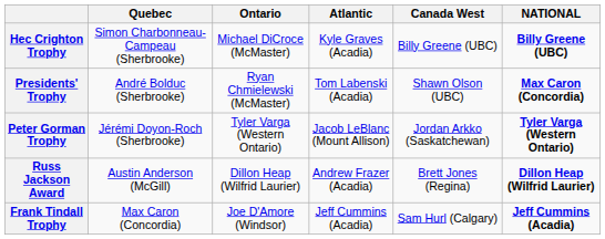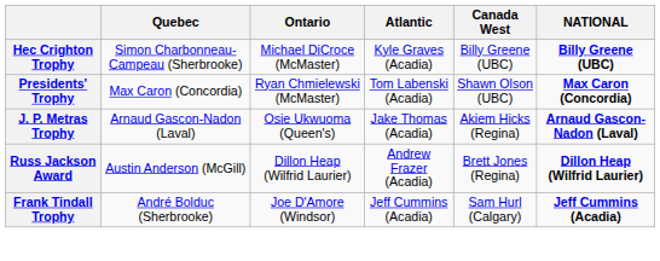 <table class="wikitable" style="text-align: center; width: 815px; height: 250px;">
 <tr>
 <th scope="col"></th>
 <th scope="col">Quebec</th>
 <th scope="col">Ontario</th>
 <th scope="col">Atlantic</th>
 <th scope="col">Canada West</th>
 <th scope="col">NATIONAL</th>
 </tr>
 <tr>
 <th scope="row"><a href='#'>Hec Crighton Trophy</a></th>
 <td><a href='#'>Simon Charbonneau-Campeau</a> (Sherbrooke)</td>
 <td><a href='#'>Michael DiCroce</a> (McMaster)</td>
 <td><a href='#'>Kyle Graves</a> (Acadia)</td>
 <td><a href='#'>Billy Greene</a> (UBC)</td>
 <td><strong><a href='#'>Billy Greene</a> (UBC)</strong></td>
 </tr>
 <tr>
 <th scope="row"><a href='#'>Presidents' Trophy</a></th>
-<td><a href='#'>André Bolduc</a> (Sherbrooke)</td>
+<td><a href='#'>Max Caron</a> (Concordia)</td>
 <td><a href='#'>Ryan Chmielewski</a> (McMaster)</td>
 <td><a href='#'>Tom Labenski</a> (Acadia)</td>
 <td><a href='#'>Shawn Olson</a> (UBC)</td>
 <td><strong><a href='#'>Max Caron</a> (Concordia)</strong></td>
 </tr>
 <tr>
-<th scope="row"><a href='#'>Peter Gorman Trophy</a></th>
-<td><a href='#'>Jérémi Doyon-Roch</a> (Sherbrooke)</td>
-<td><a href='#'>Tyler Varga</a> (Western Ontario)</td>
-<td><a href='#'>Jacob LeBlanc</a> (Mount Allison)</td>
-<td><a href='#'>Jordan Arkko</a> (Saskatchewan)</td>
-<td><strong><a href='#'>Tyler Varga</a> (Western Ontario)</strong></td>
+<th scope="row"><a href='#'>J. P. Metras Trophy</a></th>
+<td><a href='#'>Arnaud Gascon-Nadon</a> (Laval)</td>
+<td><a href='#'>Osie Ukwuoma</a> (Queen's)</td>
+<td><a href='#'>Jake Thomas</a> (Acadia)</td>
+<td><a href='#'>Akiem Hicks</a> (Regina)</td>
+<td><strong><a href='#'>Arnaud Gascon-Nadon</a> (Laval)</strong></td>
 </tr>
 <tr>
 <th scope="row"><a href='#'>Russ Jackson Award</a></th>
 <td><a href='#'>Austin Anderson</a> (McGill)</td>
 <td><a href='#'>Dillon Heap</a> (Wilfrid Laurier)</td>
 <td><a href='#'>Andrew Frazer</a> (Acadia)</td>
 <td><a href='#'>Brett Jones</a> (Regina)</td>
 <td><strong><a href='#'>Dillon Heap</a> (Wilfrid Laurier)</strong></td>
 </tr>
 <tr>
 <th scope="row"><a href='#'>Frank Tindall Trophy</a></th>
-<td><a href='#'>Max Caron</a> (Concordia)</td>
+<td><a href='#'>André Bolduc</a> (Sherbrooke)</td>
 <td><a href='#'>Joe D'Amore</a> (Windsor)</td>
 <td><a href='#'>Jeff Cummins</a> (Acadia)</td>
 <td><a href='#'>Sam Hurl</a> (Calgary)</td>
 <td><strong><a href='#'>Jeff Cummins</a> (Acadia)</strong></td>
 </tr>
 </table>
